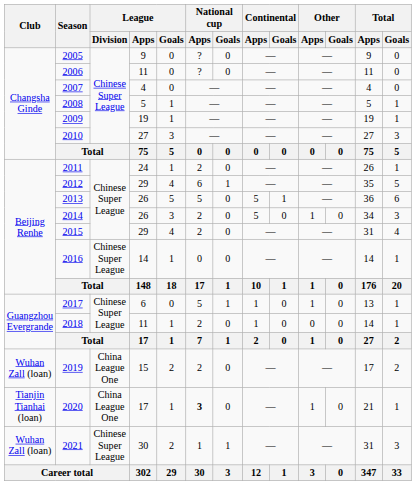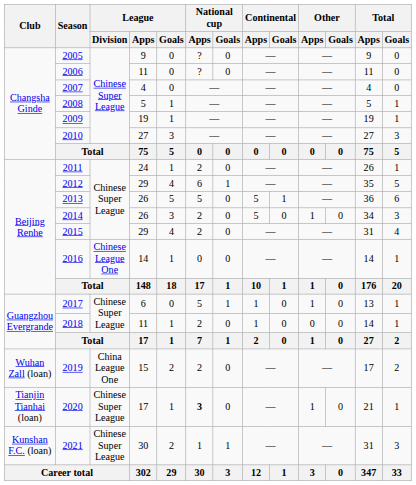 <table class="wikitable" style="text-align: center">
 <tr>
 <th rowspan="2">Club</th>
 <th rowspan="2">Season</th>
 <th colspan="3">League</th>
 <th colspan="2">National cup</th>
 <th colspan="2">Continental</th>
 <th colspan="2">Other</th>
 <th colspan="2">Total</th>
 </tr>
 <tr>
 <th>Division</th>
 <th>Apps</th>
 <th>Goals</th>
 <th>Apps</th>
 <th>Goals</th>
 <th>Apps</th>
 <th>Goals</th>
 <th>Apps</th>
 <th>Goals</th>
 <th>Apps</th>
 <th>Goals</th>
 </tr>
 <tr>
 <td rowspan="7"><a href='#'>Changsha Ginde</a></td>
 <td><a href='#'>2005</a></td>
 <td rowspan="6"><a href='#'>Chinese Super League</a></td>
 <td>9</td>
 <td>0</td>
 <td>?</td>
 <td>0</td>
 <td colspan="2">—</td>
 <td colspan="2">—</td>
 <td>9</td>
 <td>0</td>
 </tr>
 <tr>
 <td><a href='#'>2006</a></td>
 <td>11</td>
 <td>0</td>
 <td>?</td>
 <td>0</td>
 <td colspan="2">—</td>
 <td colspan="2">—</td>
 <td>11</td>
 <td>0</td>
 </tr>
 <tr>
 <td><a href='#'>2007</a></td>
 <td>4</td>
 <td>0</td>
 <td colspan="2">—</td>
 <td colspan="2">—</td>
 <td colspan="2">—</td>
 <td>4</td>
 <td>0</td>
 </tr>
 <tr>
 <td><a href='#'>2008</a></td>
 <td>5</td>
 <td>1</td>
 <td colspan="2">—</td>
 <td colspan="2">—</td>
 <td colspan="2">—</td>
 <td>5</td>
 <td>1</td>
 </tr>
 <tr>
 <td><a href='#'>2009</a></td>
 <td>19</td>
 <td>1</td>
 <td colspan="2">—</td>
 <td colspan="2">—</td>
 <td colspan="2">—</td>
 <td>19</td>
 <td>1</td>
 </tr>
 <tr>
 <td><a href='#'>2010</a></td>
 <td>27</td>
 <td>3</td>
 <td colspan="2">—</td>
 <td colspan="2">—</td>
 <td colspan="2">—</td>
 <td>27</td>
 <td>3</td>
 </tr>
 <tr>
 <th colspan="2">Total</th>
 <th>75</th>
 <th>5</th>
 <th>0</th>
 <th>0</th>
 <th>0</th>
 <th>0</th>
 <th>0</th>
 <th>0</th>
 <th>75</th>
 <th>5</th>
 </tr>
 <tr>
 <td rowspan="7"><a href='#'>Beijing Renhe</a></td>
 <td><a href='#'>2011</a></td>
 <td rowspan="5">Chinese Super League</td>
 <td>24</td>
 <td>1</td>
 <td>2</td>
 <td>0</td>
 <td colspan="2">—</td>
 <td colspan="2">—</td>
 <td>26</td>
 <td>1</td>
 </tr>
 <tr>
 <td><a href='#'>2012</a></td>
 <td>29</td>
 <td>4</td>
 <td>6</td>
 <td>1</td>
 <td colspan="2">—</td>
 <td colspan="2">—</td>
 <td>35</td>
 <td>5</td>
 </tr>
 <tr>
 <td><a href='#'>2013</a></td>
 <td>26</td>
 <td>5</td>
 <td>5</td>
 <td>0</td>
 <td>5</td>
 <td>1</td>
 <td colspan="2">—</td>
 <td>36</td>
 <td>6</td>
 </tr>
 <tr>
 <td><a href='#'>2014</a></td>
 <td>26</td>
 <td>3</td>
 <td>2</td>
 <td>0</td>
 <td>5</td>
 <td>0</td>
 <td>1</td>
 <td>0</td>
 <td>34</td>
 <td>3</td>
 </tr>
 <tr>
 <td><a href='#'>2015</a></td>
 <td>29</td>
 <td>4</td>
 <td>2</td>
 <td>0</td>
 <td colspan="2">—</td>
 <td colspan="2">—</td>
 <td>31</td>
 <td>4</td>
 </tr>
 <tr>
 <td><a href='#'>2016</a></td>
-<td>Chinese Super League</td>
+<td><a href='#'>Chinese League One</a></td>
 <td>14</td>
 <td>1</td>
 <td>0</td>
 <td>0</td>
 <td colspan="2">—</td>
 <td colspan="2">—</td>
 <td>14</td>
 <td>1</td>
 </tr>
 <tr>
 <th colspan="2">Total</th>
 <th>148</th>
 <th>18</th>
 <th>17</th>
 <th>1</th>
 <th>10</th>
 <th>1</th>
 <th>1</th>
 <th>0</th>
 <th>176</th>
 <th>20</th>
 </tr>
 <tr>
 <td rowspan="3"><a href='#'>Guangzhou Evergrande</a></td>
 <td><a href='#'>2017</a></td>
 <td rowspan="2">Chinese Super League</td>
 <td>6</td>
 <td>0</td>
 <td>5</td>
 <td>1</td>
 <td>1</td>
 <td>0</td>
 <td>1</td>
 <td>0</td>
 <td>13</td>
 <td>1</td>
 </tr>
 <tr>
 <td><a href='#'>2018</a></td>
 <td>11</td>
 <td>1</td>
 <td>2</td>
 <td>0</td>
 <td>1</td>
 <td>0</td>
 <td>0</td>
 <td>0</td>
 <td>14</td>
 <td>1</td>
 </tr>
 <tr>
 <th colspan="2">Total</th>
 <th>17</th>
 <th>1</th>
 <th>7</th>
 <th>1</th>
 <th>2</th>
 <th>0</th>
 <th>1</th>
 <th>0</th>
 <th>27</th>
 <th>2</th>
 </tr>
 <tr>
 <td><a href='#'>Wuhan Zall</a> (loan)</td>
 <td><a href='#'>2019</a></td>
 <td>China League One</td>
 <td>15</td>
 <td>2</td>
 <td>2</td>
 <td>0</td>
 <td colspan="2">—</td>
 <td colspan="2">—</td>
 <td>17</td>
 <td>2</td>
 </tr>
 <tr>
 <td><a href='#'>Tianjin Tianhai</a> (loan)</td>
 <td><a href='#'>2020</a></td>
-<td>China League One</td>
+<td>Chinese Super League</td>
 <td>17</td>
 <td>1</td>
 <td><strong>3</strong></td>
 <td>0</td>
 <td colspan="2">—</td>
 <td>1</td>
 <td>0</td>
 <td>21</td>
 <td>1</td>
 </tr>
 <tr>
-<td><a href='#'>Wuhan Zall</a> (loan)</td>
+<td><a href='#'>Kunshan F.C.</a> (loan)</td>
 <td><a href='#'>2021</a></td>
 <td>Chinese Super League</td>
 <td>30</td>
 <td>2</td>
 <td>1</td>
 <td>1</td>
 <td colspan="2">—</td>
 <td colspan="2">—</td>
 <td>31</td>
 <td>3</td>
 </tr>
 <tr>
 <th colspan=3>Career total</th>
 <th>302</th>
 <th>29</th>
 <th>30</th>
 <th>3</th>
 <th>12</th>
 <th>1</th>
 <th>3</th>
 <th>0</th>
 <th>347</th>
 <th>33</th>
 </tr>
 </table>
